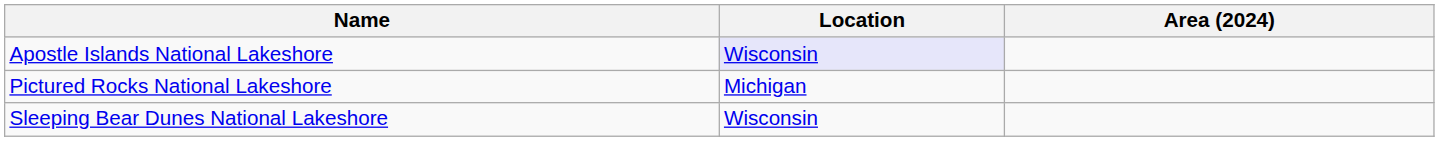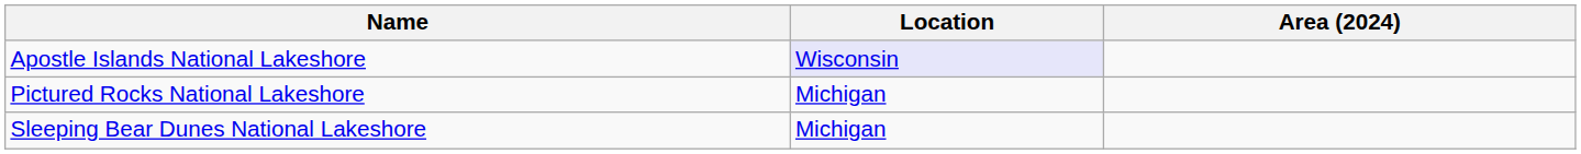 <table class="sortable wikitable" style="width:70%">
 <tr>
 <th style="width:50%;">Name</th>
 <th style="width:20%;">Location</th>
 <th>Area (2024)</th>
 </tr>
 <tr>
 <td><a href='#'>Apostle Islands National Lakeshore</a></td>
 <td style="background: lavender;"><a href='#'>Wisconsin</a></td>
 <td></td>
 </tr>
 <tr>
 <td><a href='#'>Pictured Rocks National Lakeshore</a></td>
 <td><a href='#'>Michigan</a></td>
 <td></td>
 </tr>
 <tr>
 <td><a href='#'>Sleeping Bear Dunes National Lakeshore</a></td>
-<td><a href='#'>Wisconsin</a></td>
+<td><a href='#'>Michigan</a></td>
 <td></td>
 </tr>
 </table>
